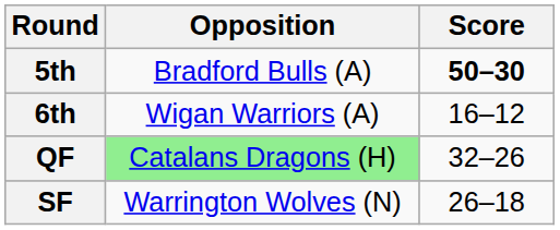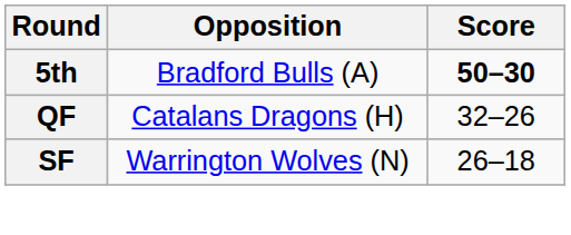 <table class="wikitable plainrowheaders" style="text-align:center;margin:0">
 <tr>
 <th scope="col" style="width:25px">Round</th>
 <th scope="col" style="width:175px">Opposition</th>
 <th scope="col" style="width:70px">Score</th>
 </tr>
 <tr>
 <th scope=row style="text-align:center">5th</th>
 <td> <a href='#'>Bradford Bulls</a> (A)</td>
 <td><strong>50–30</strong></td>
 </tr>
 <tr>
-<th scope=row style="text-align:center">6th</th>
-<td> <a href='#'>Wigan Warriors</a> (A)</td>
-<td>16–12</td>
-</tr>
-<tr>
 <th scope=row style="text-align:center">QF</th>
-<td style="background: lightgreen;"> <a href='#'>Catalans Dragons</a> (H)</td>
+<td> <a href='#'>Catalans Dragons</a> (H)</td>
 <td>32–26</td>
 </tr>
 <tr>
 <th scope=row style="text-align:center">SF</th>
 <td> <a href='#'>Warrington Wolves</a> (N)</td>
 <td>26–18</td>
 </tr>
 </table>
